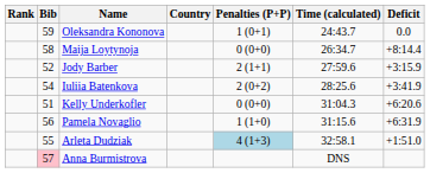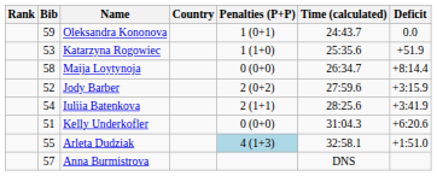 <table class="wikitable sortable" style="text-align:center">
 <tr>
 <th>Rank</th>
 <th>Bib</th>
 <th>Name</th>
 <th>Country</th>
 <th>Penalties  (P+P)</th>
 <th>Time (calculated)</th>
 <th>Deficit</th>
 </tr>
 <tr>
 <td></td>
 <td>59</td>
 <td align=left><a href='#'>Oleksandra Kononova</a></td>
 <td align=left></td>
 <td>1 (0+1)</td>
 <td>24:43.7</td>
 <td>0.0</td>
 </tr>
 <tr>
 <td></td>
+<td>53</td>
+<td align=left><a href='#'>Katarzyna Rogowiec</a></td>
+<td align=left></td>
+<td>1 (1+0)</td>
+<td>25:35.6</td>
+<td>+51.9</td>
+</tr>
+<tr>
+<td></td>
 <td>58</td>
 <td align=left><a href='#'>Maija Loytynoja</a></td>
 <td align=left></td>
 <td>0 (0+0)</td>
 <td>26:34.7</td>
 <td>+8:14.4</td>
 </tr>
 <tr>
 <td></td>
 <td>52</td>
 <td align=left><a href='#'>Jody Barber</a></td>
 <td align=left></td>
-<td>2 (1+1)</td>
+<td>2 (0+2)</td>
 <td>27:59.6</td>
 <td>+3:15.9</td>
 </tr>
 <tr>
 <td></td>
 <td>54</td>
 <td align=left><a href='#'>Iuliia Batenkova</a></td>
 <td align=left></td>
-<td>2 (0+2)</td>
+<td>2 (1+1)</td>
 <td>28:25.6</td>
 <td>+3:41.9</td>
 </tr>
 <tr>
 <td></td>
 <td>51</td>
 <td align=left><a href='#'>Kelly Underkofler</a></td>
 <td align=left></td>
 <td>0 (0+0)</td>
 <td>31:04.3</td>
 <td>+6:20.6</td>
 </tr>
 <tr>
 <td></td>
-<td>56</td>
-<td align=left><a href='#'>Pamela Novaglio</a></td>
-<td align=left></td>
-<td>1 (1+0)</td>
-<td>31:15.6</td>
-<td>+6:31.9</td>
-</tr>
-<tr>
-<td></td>
 <td>55</td>
 <td align=left><a href='#'>Arleta Dudziak</a></td>
 <td align=left></td>
 <td style="background: lightblue;">4 (1+3)</td>
 <td>32:58.1</td>
 <td>+1:51.0</td>
 </tr>
 <tr>
 <td></td>
-<td style="background: pink;">57</td>
+<td>57</td>
 <td align=left><a href='#'>Anna Burmistrova</a></td>
 <td align=left></td>
 <td></td>
 <td>DNS</td>
 <td></td>
 </tr>
 </table>
